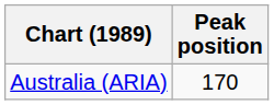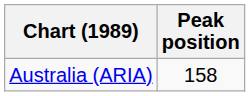 <table class="wikitable">
 <tr>
 <th>Chart (1989)</th>
 <th>Peak<br>position</th>
 </tr>
 <tr>
 <td><a href='#'>Australia (ARIA)</a></td>
-<td align="center">170</td>
+<td align="center">158</td>
 </tr>
 </table>
